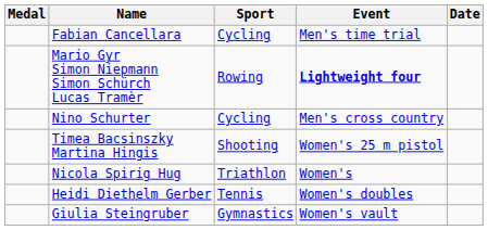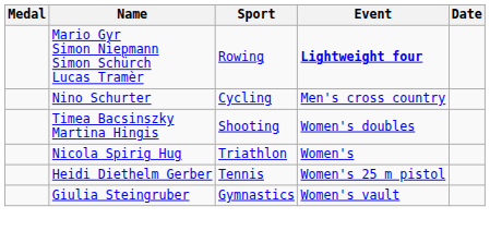 <table class="wikitable sortable" style="font-size: 95%;">
 <tr>
 <th>Medal</th>
 <th>Name</th>
 <th>Sport</th>
 <th>Event</th>
 <th>Date</th>
-</tr>
-<tr>
-<td></td>
-<td><a href='#'>Fabian Cancellara</a></td>
-<td><a href='#'>Cycling</a></td>
-<td><a href='#'>Men's time trial</a></td>
-<td></td>
 </tr>
 <tr>
 <td></td>
 <td><a href='#'>Mario Gyr</a><br><a href='#'>Simon Niepmann</a><br><a href='#'>Simon Schürch</a><br><a href='#'>Lucas Tramèr</a></td>
 <td><a href='#'>Rowing</a></td>
 <td><strong><a href='#'>Lightweight four</a></strong></td>
 <td></td>
 </tr>
 <tr>
 <td></td>
 <td><a href='#'>Nino Schurter</a></td>
 <td><a href='#'>Cycling</a></td>
 <td><a href='#'>Men's cross country</a></td>
 <td></td>
 </tr>
 <tr>
 <td></td>
 <td><a href='#'>Timea Bacsinszky</a><br><a href='#'>Martina Hingis</a></td>
 <td><a href='#'>Shooting</a></td>
-<td><a href='#'>Women's 25 m pistol</a></td>
+<td><a href='#'>Women's doubles</a></td>
 <td></td>
 </tr>
 <tr>
 <td></td>
 <td><a href='#'>Nicola Spirig Hug</a></td>
 <td><a href='#'>Triathlon</a></td>
 <td><a href='#'>Women's</a></td>
 <td></td>
 </tr>
 <tr>
 <td></td>
 <td><a href='#'>Heidi Diethelm Gerber</a></td>
 <td><a href='#'>Tennis</a></td>
-<td><a href='#'>Women's doubles</a></td>
+<td><a href='#'>Women's 25 m pistol</a></td>
 <td></td>
 </tr>
 <tr>
 <td></td>
 <td><a href='#'>Giulia Steingruber</a></td>
 <td><a href='#'>Gymnastics</a></td>
 <td><a href='#'>Women's vault</a></td>
 <td></td>
 </tr>
 </table>
